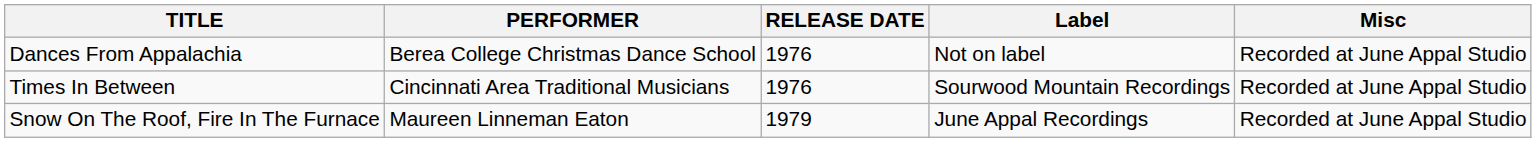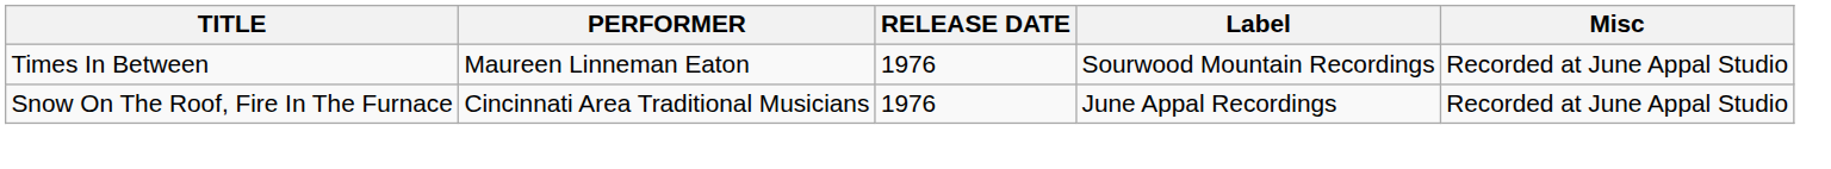 <table class="wikitable">
 <tr>
 <th>TITLE</th>
 <th>PERFORMER</th>
 <th>RELEASE DATE</th>
 <th>Label</th>
 <th>Misc</th>
 </tr>
 <tr>
-<td>Dances From Appalachia</td>
-<td>Berea College Christmas Dance School</td>
-<td>1976</td>
-<td>Not on label</td>
-<td>Recorded at June Appal Studio</td>
-</tr>
-<tr>
 <td>Times In Between</td>
-<td>Cincinnati Area Traditional Musicians</td>
+<td>Maureen Linneman Eaton</td>
 <td>1976</td>
 <td>Sourwood Mountain Recordings</td>
 <td>Recorded at June Appal Studio</td>
 </tr>
 <tr>
 <td>Snow On The Roof, Fire In The Furnace</td>
-<td>Maureen Linneman Eaton</td>
-<td>1979</td>
+<td>Cincinnati Area Traditional Musicians</td>
+<td>1976</td>
 <td>June Appal Recordings</td>
 <td>Recorded at June Appal Studio</td>
 </tr>
 </table>
